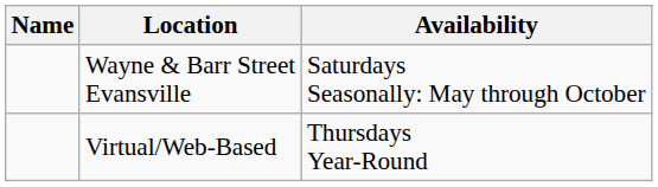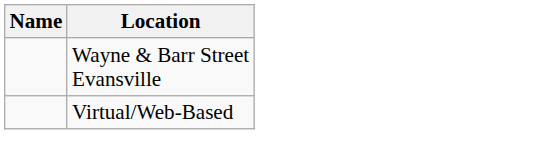 <table class="wikitable">
 <tr>
 <th>Name</th>
 <th>Location</th>
-<th>Availability</th>
 </tr>
 <tr>
 <td></td>
 <td>Wayne & Barr Street<br>Evansville</td>
-<td>Saturdays<br>Seasonally: May through October</td>
 </tr>
 <tr>
 <td></td>
 <td>Virtual/Web-Based</td>
-<td>Thursdays<br>Year-Round</td>
 </tr>
 </table>
